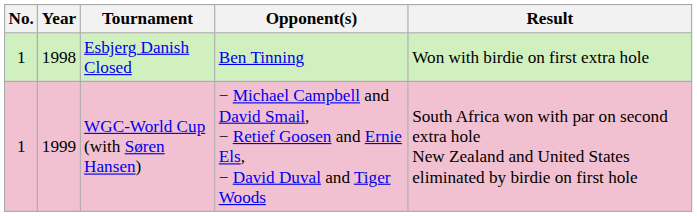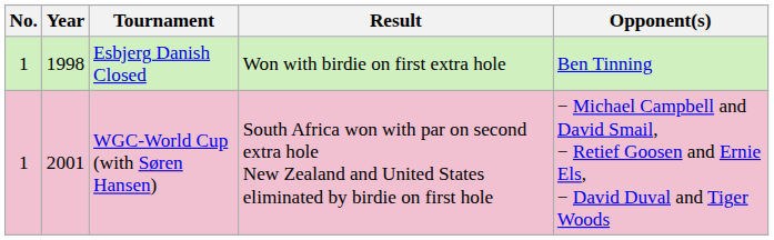 <table class="wikitable" style="font-size:95%;">
 <tr>
 <th>No.</th>
 <th>Year</th>
 <th>Tournament</th>
+<th>Result</th>
 <th>Opponent(s)</th>
-<th>Result</th>
 </tr>
 <tr style="background:#D0F0C0;">
 <td align=center>1</td>
 <td>1998</td>
 <td><a href='#'>Esbjerg Danish Closed</a></td>
+<td>Won with birdie on first extra hole</td>
 <td> <a href='#'>Ben Tinning</a></td>
-<td>Won with birdie on first extra hole</td>
 </tr>
 <tr style="background:#F2C1D1;">
 <td align=center>1</td>
-<td>1999</td>
+<td>2001</td>
 <td><a href='#'>WGC-World Cup</a><br>(with  <a href='#'>Søren Hansen</a>)</td>
+<td>South Africa won with par on second extra hole<br>New Zealand and United States eliminated by birdie on first hole</td>
 <td> − <a href='#'>Michael Campbell</a> and <a href='#'>David Smail</a>,<br> − <a href='#'>Retief Goosen</a> and <a href='#'>Ernie Els</a>,<br> − <a href='#'>David Duval</a> and <a href='#'>Tiger Woods</a></td>
-<td>South Africa won with par on second extra hole<br>New Zealand and United States eliminated by birdie on first hole</td>
 </tr>
 </table>
